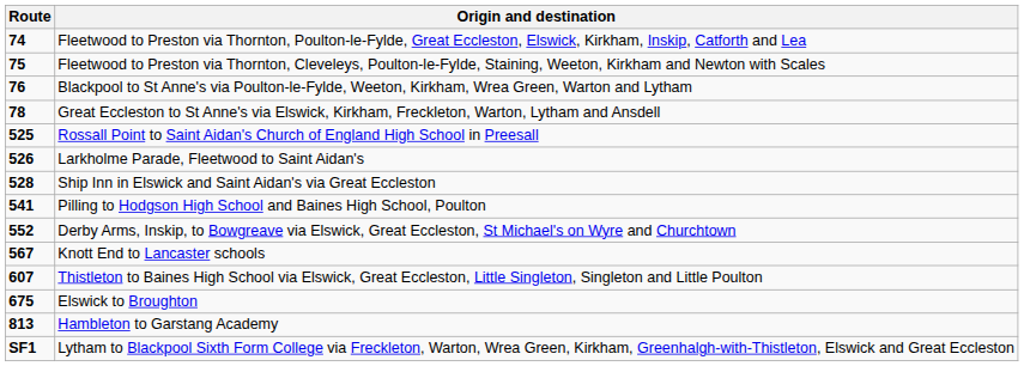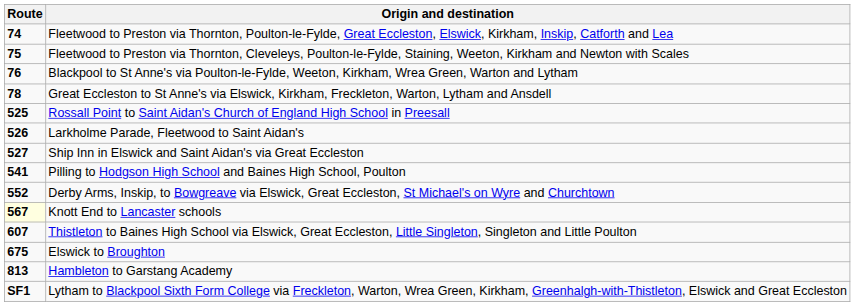 <table class="wikitable">
 <tr>
 <th>Route</th>
 <th>Origin and destination</th>
 </tr>
 <tr>
 <td><strong>74</strong></td>
 <td>Fleetwood to Preston via Thornton, Poulton-le-Fylde, <a href='#'>Great Eccleston</a>, <a href='#'>Elswick</a>, Kirkham, <a href='#'>Inskip</a>, <a href='#'>Catforth</a> and <a href='#'>Lea</a></td>
 </tr>
 <tr>
 <td><strong>75</strong></td>
 <td>Fleetwood to Preston via Thornton, Cleveleys, Poulton-le-Fylde, Staining, Weeton, Kirkham and Newton with Scales</td>
 </tr>
 <tr>
 <td><strong>76</strong></td>
 <td>Blackpool to St Anne's via Poulton-le-Fylde, Weeton, Kirkham, Wrea Green, Warton and Lytham</td>
 </tr>
 <tr>
 <td><strong>78</strong></td>
 <td>Great Eccleston to St Anne's via Elswick, Kirkham, Freckleton, Warton, Lytham and Ansdell</td>
 </tr>
 <tr>
 <td><strong>525</strong></td>
 <td><a href='#'>Rossall Point</a> to <a href='#'>Saint Aidan's Church of England High School</a> in <a href='#'>Preesall</a></td>
 </tr>
 <tr>
 <td><strong>526</strong></td>
 <td>Larkholme Parade, Fleetwood to Saint Aidan's</td>
 </tr>
 <tr>
-<td><strong>528</strong></td>
+<td><strong>527</strong></td>
 <td>Ship Inn in Elswick and Saint Aidan's via Great Eccleston</td>
 </tr>
 <tr>
 <td><strong>541</strong></td>
 <td>Pilling to <a href='#'>Hodgson High School</a> and Baines High School, Poulton</td>
 </tr>
 <tr>
 <td><strong>552</strong></td>
 <td>Derby Arms, Inskip, to <a href='#'>Bowgreave</a> via Elswick, Great Eccleston, <a href='#'>St Michael's on Wyre</a> and <a href='#'>Churchtown</a></td>
 </tr>
 <tr>
-<td><strong>567</strong></td>
+<td style="background: lightyellow;"><strong>567</strong></td>
 <td>Knott End to <a href='#'>Lancaster</a> schools</td>
 </tr>
 <tr>
 <td><strong>607</strong></td>
 <td><a href='#'>Thistleton</a> to Baines High School via Elswick, Great Eccleston, <a href='#'>Little Singleton</a>, Singleton and Little Poulton</td>
 </tr>
 <tr>
 <td><strong>675</strong></td>
 <td>Elswick to <a href='#'>Broughton</a></td>
 </tr>
 <tr>
 <td><strong>813</strong></td>
 <td><a href='#'>Hambleton</a> to Garstang Academy</td>
 </tr>
 <tr>
 <td><strong>SF1</strong></td>
 <td>Lytham to <a href='#'>Blackpool Sixth Form College</a> via <a href='#'>Freckleton</a>, Warton, Wrea Green, Kirkham, <a href='#'>Greenhalgh-with-Thistleton</a>, Elswick and Great Eccleston</td>
 </tr>
 </table>
